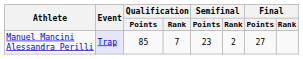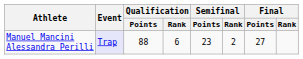 <table class="wikitable" style="font-size:90%">
 <tr>
 <th rowspan="2">Athlete</th>
 <th rowspan="2">Event</th>
 <th colspan=2>Qualification</th>
 <th colspan=2>Semifinal</th>
 <th colspan=2>Final</th>
 </tr>
 <tr style="font-size:95%">
 <th>Points</th>
 <th>Rank</th>
 <th>Points</th>
 <th>Rank</th>
 <th>Points</th>
 <th>Rank</th>
 </tr>
 <tr align=center>
 <td align=left><a href='#'>Manuel Mancini</a><br><a href='#'>Alessandra Perilli</a></td>
 <td align=left style="background: lavender;"><a href='#'>Trap</a></td>
-<td>85</td>
-<td>7</td>
+<td>88</td>
+<td>6</td>
 <td>23</td>
 <td>2</td>
 <td>27</td>
 <td></td>
 </tr>
 </table>
